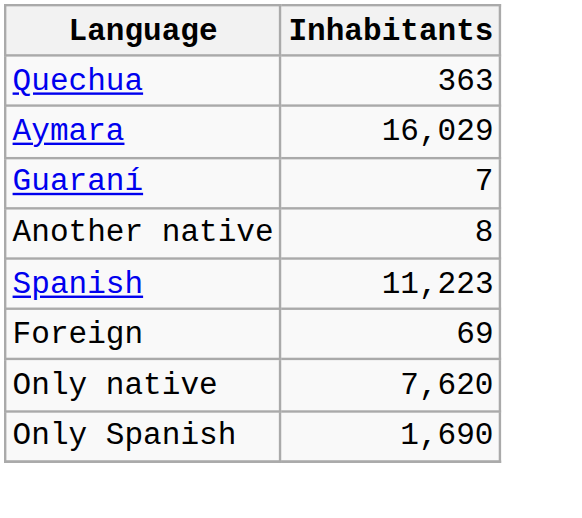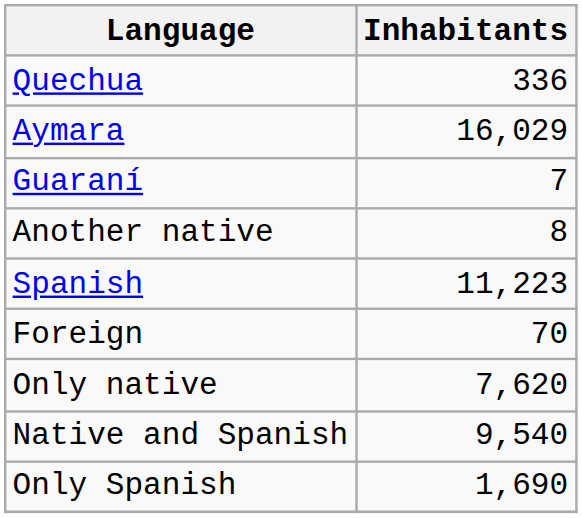 <table class="wikitable">
 <tr>
 <th>Language</th>
 <th>Inhabitants</th>
 </tr>
 <tr>
 <td><a href='#'>Quechua</a></td>
-<td align="right">363</td>
+<td align="right">336</td>
 </tr>
 <tr>
 <td><a href='#'>Aymara</a></td>
 <td align="right">16,029</td>
 </tr>
 <tr>
 <td><a href='#'>Guaraní</a></td>
 <td align="right">7</td>
 </tr>
 <tr>
 <td>Another native</td>
 <td align="right">8</td>
 </tr>
 <tr>
 <td><a href='#'>Spanish</a></td>
 <td align="right">11,223</td>
 </tr>
 <tr>
 <td>Foreign</td>
-<td align="right">69</td>
+<td align="right">70</td>
 </tr>
 <tr>
 <td>Only native</td>
 <td align="right">7,620</td>
+</tr>
+<tr>
+<td>Native and Spanish</td>
+<td align="right">9,540</td>
 </tr>
 <tr>
 <td>Only Spanish</td>
 <td align="right">1,690</td>
 </tr>
 <tr>
 </tr>
 </table>
